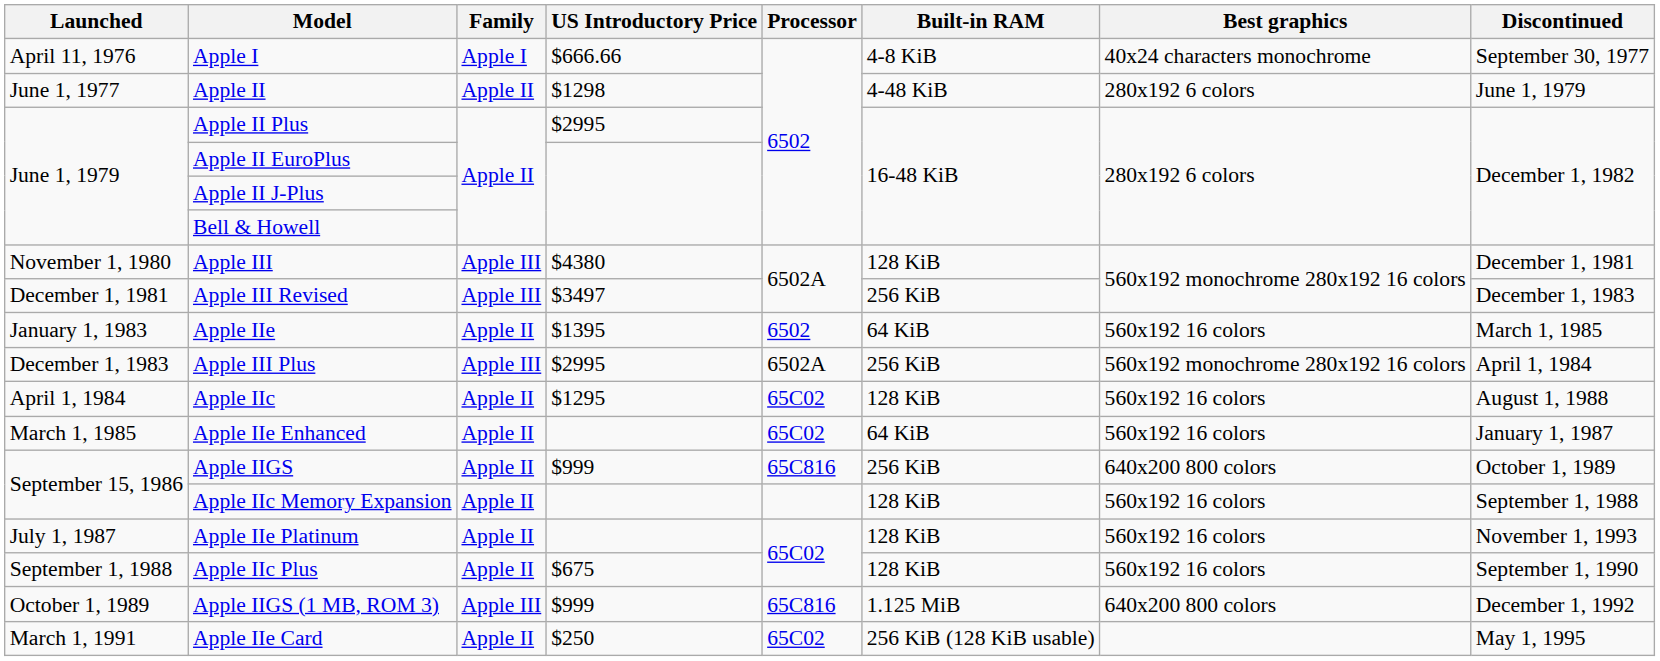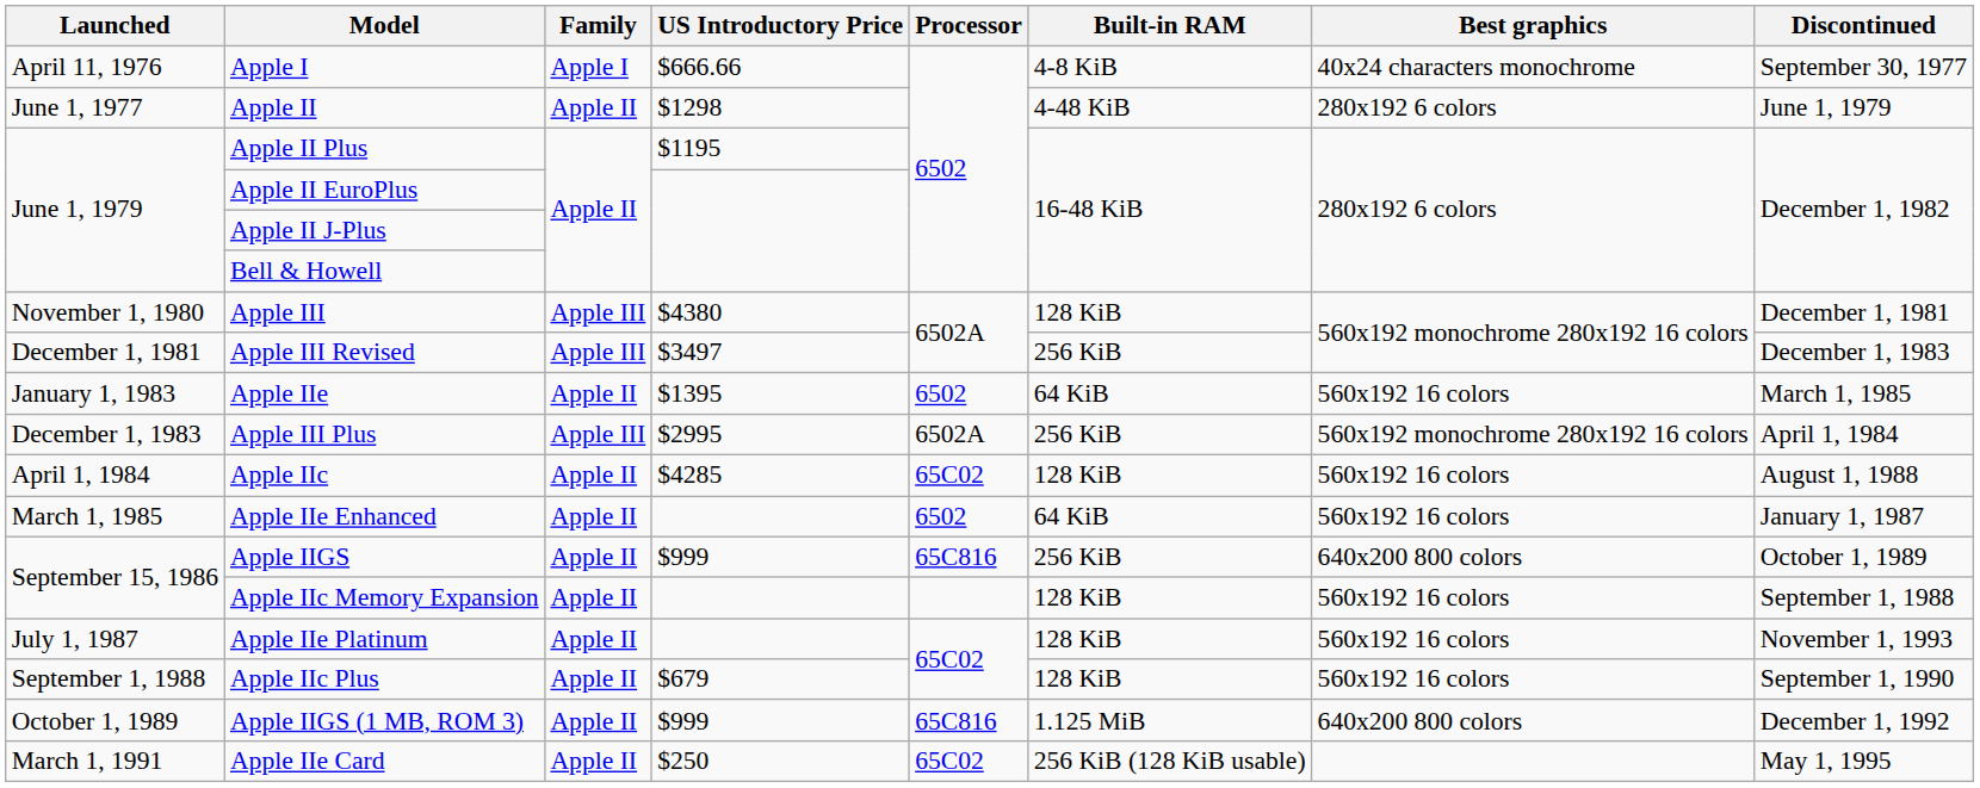 <table class="wikitable sortable">
 <tr>
 <th>Launched</th>
 <th>Model</th>
 <th>Family</th>
 <th>US Introductory Price</th>
 <th>Processor</th>
 <th>Built-in RAM</th>
 <th>Best graphics</th>
 <th>Discontinued</th>
 </tr>
 <tr>
 <td>April 11, 1976</td>
 <td><a href='#'>Apple I</a></td>
 <td><a href='#'>Apple I</a></td>
 <td>$666.66</td>
 <td rowspan=6><a href='#'>6502</a></td>
 <td>4-8 KiB</td>
 <td>40x24 characters monochrome</td>
 <td>September 30, 1977</td>
 </tr>
 <tr>
 <td>June 1, 1977</td>
 <td><a href='#'>Apple II</a></td>
 <td><a href='#'>Apple II</a></td>
 <td>$1298</td>
 <td>4-48 KiB</td>
 <td>280x192 6 colors</td>
 <td>June 1, 1979</td>
 </tr>
 <tr>
 <td rowspan=4>June 1, 1979</td>
 <td><a href='#'>Apple II Plus</a></td>
 <td rowspan=4><a href='#'>Apple II</a></td>
-<td>$2995</td>
+<td>$1195</td>
 <td rowspan=4>16-48 KiB</td>
 <td rowspan=4>280x192 6 colors</td>
 <td rowspan=4>December 1, 1982</td>
 </tr>
 <tr>
 <td><a href='#'>Apple II EuroPlus</a></td>
 </tr>
 <tr>
 <td><a href='#'>Apple II J-Plus</a></td>
 </tr>
 <tr>
 <td><a href='#'>Bell & Howell</a></td>
 </tr>
 <tr>
 <td>November 1, 1980</td>
 <td><a href='#'>Apple III</a></td>
 <td><a href='#'>Apple III</a></td>
 <td>$4380</td>
 <td rowspan=2>6502A</td>
 <td>128 KiB</td>
 <td rowspan=2>560x192 monochrome 280x192 16 colors</td>
 <td>December 1, 1981</td>
 </tr>
 <tr>
 <td>December 1, 1981</td>
 <td><a href='#'>Apple III Revised</a></td>
 <td><a href='#'>Apple III</a></td>
 <td>$3497</td>
 <td>256 KiB</td>
 <td>December 1, 1983</td>
 </tr>
 <tr>
 <td>January 1, 1983</td>
 <td><a href='#'>Apple IIe</a></td>
 <td><a href='#'>Apple II</a></td>
 <td>$1395</td>
 <td><a href='#'>6502</a></td>
 <td>64 KiB</td>
 <td>560x192 16 colors</td>
 <td>March 1, 1985</td>
 </tr>
 <tr>
 <td>December 1, 1983</td>
 <td><a href='#'>Apple III Plus</a></td>
 <td><a href='#'>Apple III</a></td>
 <td>$2995</td>
 <td>6502A</td>
 <td>256 KiB</td>
 <td>560x192 monochrome 280x192 16 colors</td>
 <td>April 1, 1984</td>
 </tr>
 <tr>
 <td>April 1, 1984</td>
 <td><a href='#'>Apple IIc</a></td>
 <td><a href='#'>Apple II</a></td>
-<td>$1295</td>
+<td>$4285</td>
 <td><a href='#'>65C02</a></td>
 <td>128 KiB</td>
 <td>560x192 16 colors</td>
 <td>August 1, 1988</td>
 </tr>
 <tr>
 <td>March 1, 1985</td>
 <td><a href='#'>Apple IIe Enhanced</a></td>
 <td><a href='#'>Apple II</a></td>
 <td></td>
-<td><a href='#'>65C02</a></td>
+<td><a href='#'>6502</a></td>
 <td>64 KiB</td>
 <td>560x192 16 colors</td>
 <td>January 1, 1987</td>
 </tr>
 <tr>
 <td rowspan=2>September 15, 1986</td>
 <td><a href='#'>Apple IIGS</a></td>
 <td><a href='#'>Apple II</a></td>
 <td>$999</td>
 <td><a href='#'>65C816</a></td>
 <td>256 KiB</td>
 <td>640x200 800 colors</td>
 <td>October 1, 1989</td>
 </tr>
 <tr>
 <td><a href='#'>Apple IIc Memory Expansion</a></td>
 <td><a href='#'>Apple II</a></td>
 <td></td>
 <td></td>
 <td>128 KiB</td>
 <td>560x192 16 colors</td>
 <td>September 1, 1988</td>
 </tr>
 <tr>
 <td>July 1, 1987</td>
 <td><a href='#'>Apple IIe Platinum</a></td>
 <td><a href='#'>Apple II</a></td>
 <td></td>
 <td rowspan=2><a href='#'>65C02</a></td>
 <td>128 KiB</td>
 <td>560x192 16 colors</td>
 <td>November 1, 1993</td>
 </tr>
 <tr>
 <td>September 1, 1988</td>
 <td><a href='#'>Apple IIc Plus</a></td>
 <td><a href='#'>Apple II</a></td>
-<td>$675</td>
+<td>$679</td>
 <td>128 KiB</td>
 <td>560x192 16 colors</td>
 <td>September 1, 1990</td>
 </tr>
 <tr>
 <td>October 1, 1989</td>
 <td><a href='#'>Apple IIGS (1 MB, ROM 3)</a></td>
-<td><a href='#'>Apple III</a></td>
+<td><a href='#'>Apple II</a></td>
 <td>$999</td>
 <td><a href='#'>65C816</a></td>
 <td>1.125 MiB</td>
 <td>640x200 800 colors</td>
 <td>December 1, 1992</td>
 </tr>
 <tr>
 <td>March 1, 1991</td>
 <td><a href='#'>Apple IIe Card</a></td>
 <td><a href='#'>Apple II</a></td>
 <td>$250</td>
 <td><a href='#'>65C02</a></td>
 <td>256 KiB (128 KiB usable)</td>
 <td></td>
 <td>May 1, 1995</td>
 </tr>
 </table>
